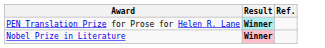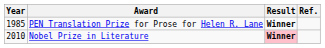 <table class="wikitable">
 <tr>
+<th>Year</th>
 <th>Award</th>
 <th>Result</th>
 <th>Ref.</th>
 </tr>
 <tr>
+<td>1985</td>
 <td><a href='#'>PEN Translation Prize</a> for Prose for <a href='#'>Helen R. Lane</a></td>
-<td style="background: paleturquoise;"><strong>Winner</strong></td>
+<td><strong>Winner</strong></td>
 <td></td>
 </tr>
 <tr>
+<td>2010</td>
 <td><a href='#'>Nobel Prize in Literature</a></td>
 <td style="background: pink;"><strong>Winner</strong></td>
 <td></td>
 </tr>
 </table>
